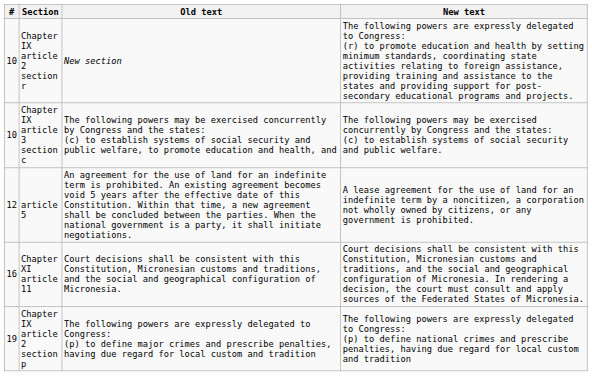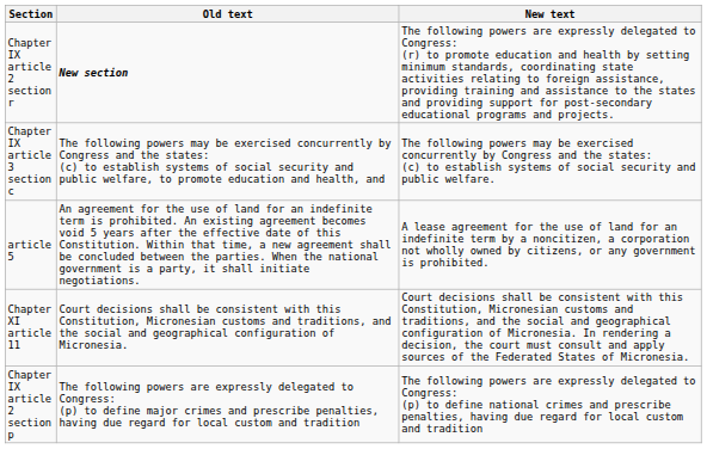 <table class=wikitable style=text-align:left>
 <tr>
-<th>#</th>
 <th>Section</th>
 <th>Old text</th>
 <th>New text</th>
 </tr>
 <tr>
-<td>10</td>
 <td>Chapter IX<br>article 2<br>section r</td>
-<td><em>New section</em></td>
+<td><strong><em>New section</em></strong></td>
 <td>The following powers are expressly delegated to Congress:<br>(r) to promote education and health by setting minimum standards, coordinating state activities relating to foreign assistance, providing training and assistance to the states and providing support for post-secondary educational programs and projects.</td>
 </tr>
 <tr>
-<td>10</td>
 <td>Chapter IX<br>article 3<br>section c</td>
 <td>The following powers may be exercised concurrently by Congress and the states:<br>(c) to establish systems of social security and public welfare, to promote education and health, and</td>
 <td>The following powers may be exercised concurrently by Congress and the states:<br>(c) to establish systems of social security and public welfare.</td>
 </tr>
 <tr>
-<td>12</td>
 <td><br>article 5</td>
 <td>An agreement for the use of land for an indefinite term is prohibited. An existing agreement becomes void 5 years after the effective date of this Constitution. Within that time, a new agreement shall be concluded between the parties. When the national government is a party, it shall initiate negotiations.</td>
 <td>A lease agreement for the use of land for an indefinite term by a noncitizen, a corporation not wholly owned by citizens, or any government is prohibited.</td>
 </tr>
 <tr>
-<td>16</td>
 <td>Chapter XI<br>article 11</td>
 <td>Court decisions shall be consistent with this Constitution, Micronesian customs and traditions, and the social and geographical configuration of Micronesia.</td>
 <td>Court decisions shall be consistent with this Constitution, Micronesian customs and traditions, and the social and geographical configuration of Micronesia. In rendering a decision, the court must consult and apply sources of the Federated States of Micronesia.</td>
 </tr>
 <tr>
-<td>19</td>
 <td>Chapter IX<br>article 2<br>section p</td>
 <td>The following powers are expressly delegated to Congress:<br>(p) to define major crimes and prescribe penalties, having due regard for local custom and tradition</td>
 <td>The following powers are expressly delegated to Congress:<br>(p) to define national crimes and prescribe penalties, having due regard for local custom and tradition</td>
 </tr>
 </table>
